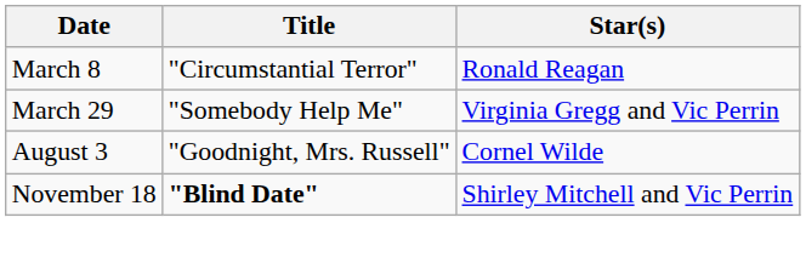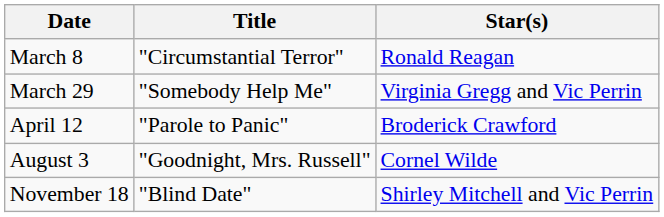 <table class="wikitable">
 <tr>
 <th>Date</th>
 <th>Title</th>
 <th>Star(s)</th>
 </tr>
 <tr>
 <td>March 8</td>
 <td>"Circumstantial Terror"</td>
 <td><a href='#'>Ronald Reagan</a></td>
 </tr>
 <tr>
 <td>March 29</td>
 <td>"Somebody Help Me"</td>
 <td><a href='#'>Virginia Gregg</a> and <a href='#'>Vic Perrin</a></td>
 </tr>
 <tr>
+<td>April 12</td>
+<td>"Parole to Panic"</td>
+<td><a href='#'>Broderick Crawford</a></td>
+</tr>
+<tr>
 <td>August 3</td>
 <td>"Goodnight, Mrs. Russell"</td>
 <td><a href='#'>Cornel Wilde</a></td>
 </tr>
 <tr>
 <td>November 18</td>
-<td><strong>"Blind Date"</strong></td>
+<td>"Blind Date"</td>
 <td><a href='#'>Shirley Mitchell</a> and <a href='#'>Vic Perrin</a></td>
 </tr>
 </table>
